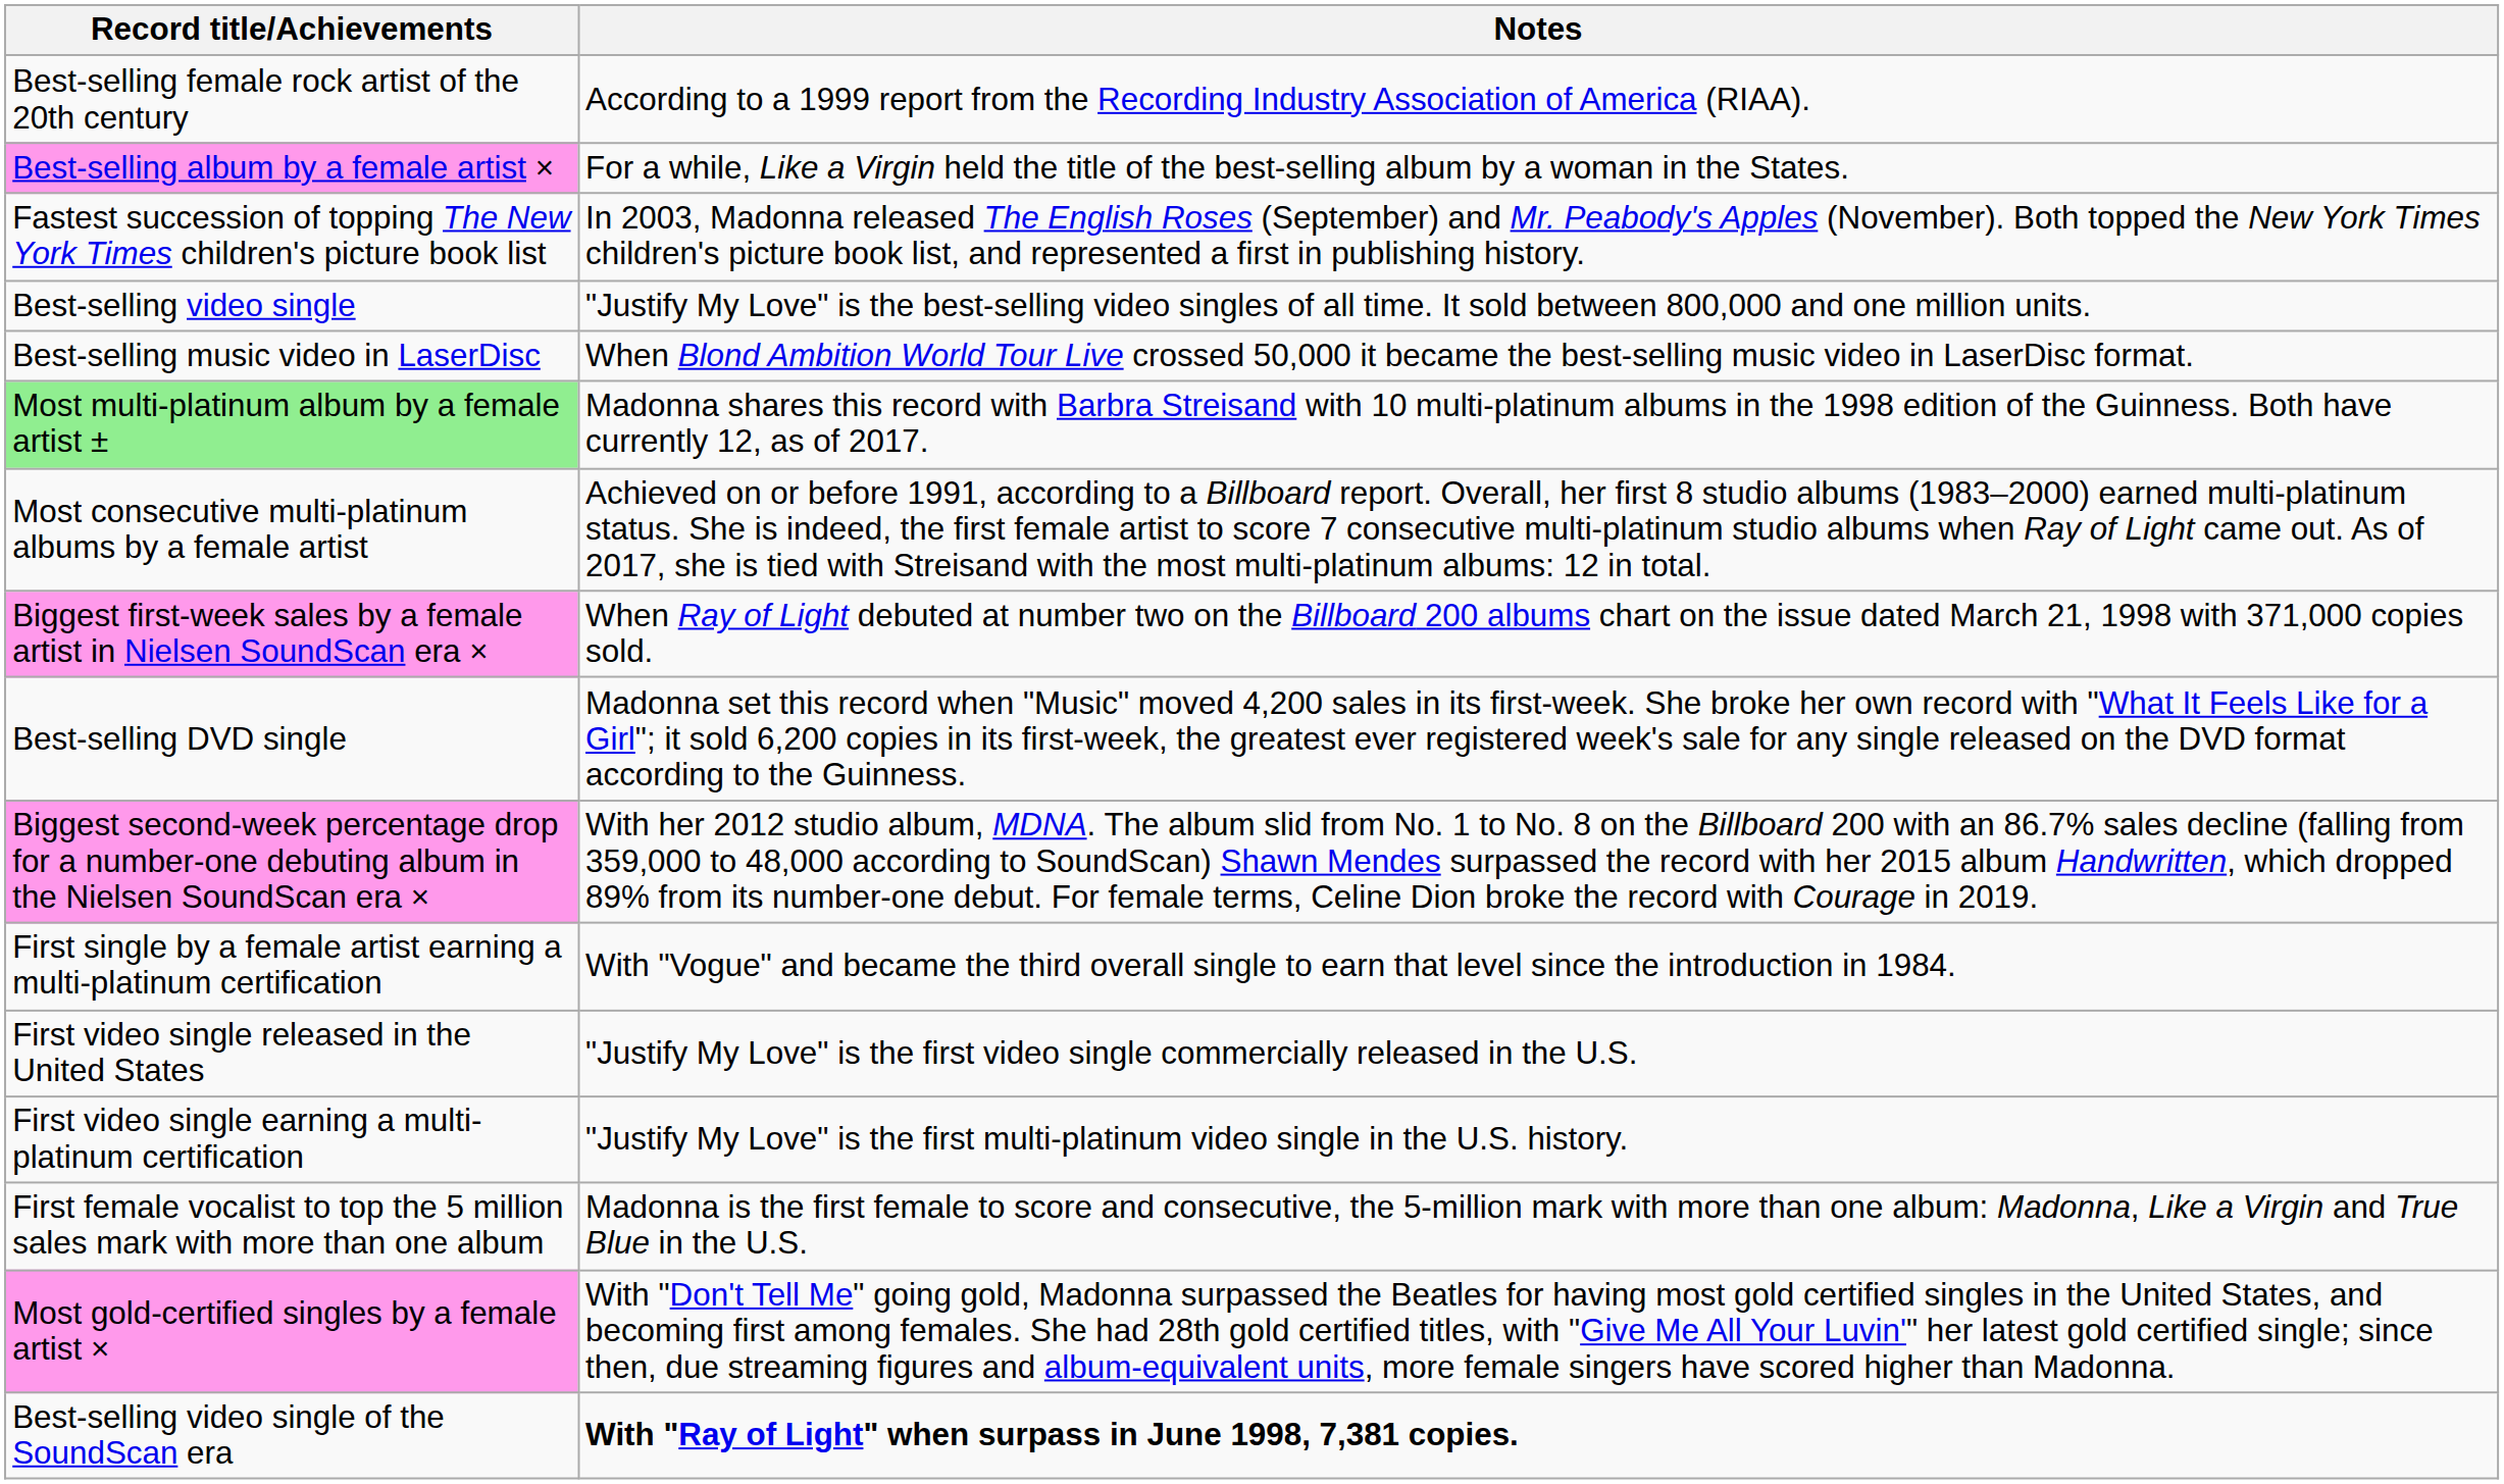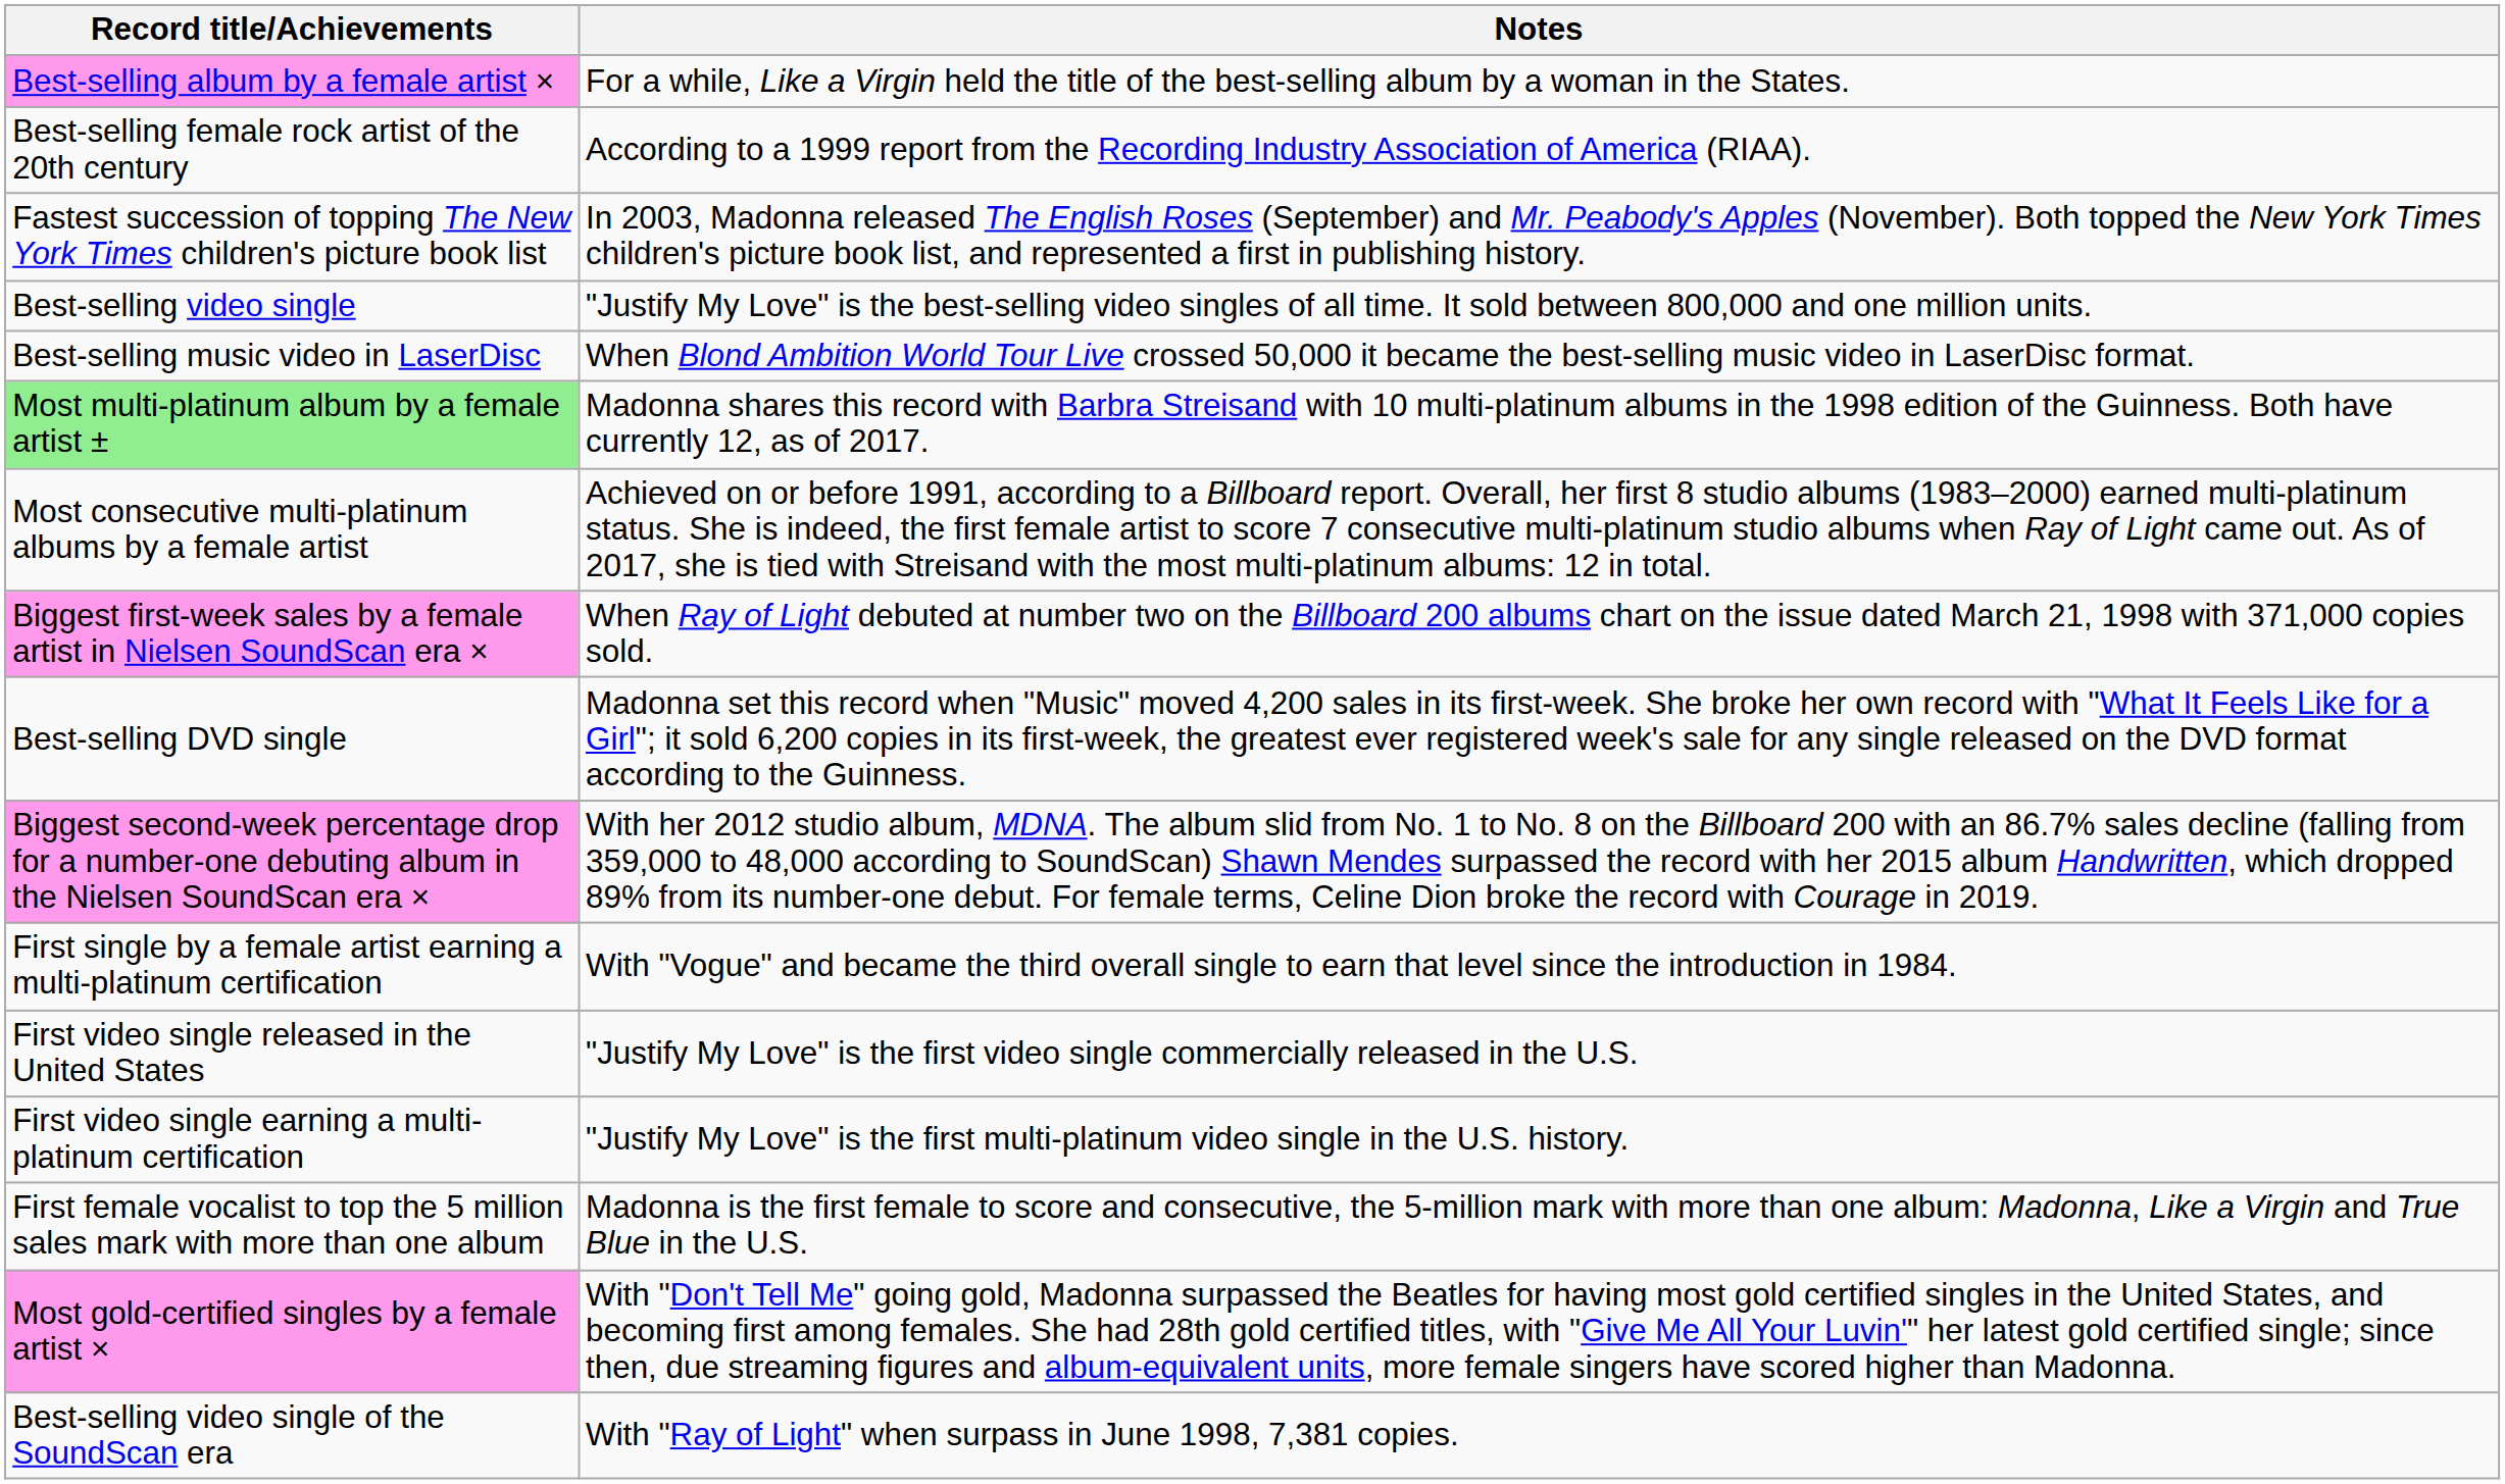 <table class="wikitable sortable plainrowheaders">
 <tr>
 <th scope="col" width=20%>Record title/Achievements</th>
 <th scope="col" width=67%>Notes</th>
 </tr>
 <tr>
+<td style="background-color: #FF99EB;"><a href='#'>Best-selling album by a female artist</a> ×</td>
+<td>For a while, <em>Like a Virgin</em> held the title of the best-selling album by a woman in the States.</td>
+</tr>
+<tr>
 <td>Best-selling female rock artist of the 20th century</td>
 <td>According to a 1999 report from the <a href='#'>Recording Industry Association of America</a> (RIAA).</td>
-</tr>
-<tr>
-<td style="background-color: #FF99EB;"><a href='#'>Best-selling album by a female artist</a> ×</td>
-<td>For a while, <em>Like a Virgin</em> held the title of the best-selling album by a woman in the States.</td>
 </tr>
 <tr>
 <td>Fastest succession of topping <em><a href='#'>The New York Times</a></em> children's picture book list</td>
 <td>In 2003, Madonna released <em><a href='#'>The English Roses</a></em> (September) and <em><a href='#'>Mr. Peabody's Apples</a></em> (November). Both topped the <em>New York Times</em> children's picture book list, and represented a first in publishing history.</td>
 </tr>
 <tr>
 <td>Best-selling <a href='#'>video single</a></td>
 <td>"Justify My Love" is the best-selling video singles of all time. It sold between 800,000 and one million units.</td>
 </tr>
 <tr>
 <td>Best-selling music video in <a href='#'>LaserDisc</a></td>
 <td>When <em><a href='#'>Blond Ambition World Tour Live</a></em> crossed 50,000 it became the best-selling music video in LaserDisc format.</td>
 </tr>
 <tr>
 <td style="background-color: #90EE90;">Most multi-platinum album by a female artist ± </td>
 <td>Madonna shares this record with <a href='#'>Barbra Streisand</a> with 10 multi-platinum albums in the 1998 edition of the Guinness. Both have currently 12, as of 2017.</td>
 </tr>
 <tr>
 <td>Most consecutive multi-platinum albums by a female artist</td>
 <td>Achieved on or before 1991, according to a <em>Billboard</em> report. Overall, her first 8 studio albums (1983–2000) earned multi-platinum status. She is indeed, the first female artist to score 7 consecutive multi-platinum studio albums when <em>Ray of Light</em> came out. As of 2017, she is tied with Streisand with the most multi-platinum albums: 12 in total.</td>
 </tr>
 <tr>
 <td style="background-color: #FF99EB;">Biggest first-week sales by a female artist in <a href='#'>Nielsen SoundScan</a> era ×</td>
 <td>When <em><a href='#'>Ray of Light</a></em> debuted at number two on the <a href='#'><em>Billboard</em> 200 albums</a> chart on the issue dated March 21, 1998 with 371,000 copies sold.</td>
 </tr>
 <tr>
 <td>Best-selling DVD single </td>
 <td>Madonna set this record when "Music" moved 4,200 sales in its first-week. She broke her own record with "<a href='#'>What It Feels Like for a Girl</a>"; it sold 6,200 copies in its first-week, the greatest ever registered week's sale for any single released on the DVD format according to the Guinness.</td>
 </tr>
 <tr>
 <td style="background-color: #FF99EB;">Biggest second-week percentage drop for a number-one debuting album in the Nielsen SoundScan era ×</td>
 <td>With her 2012 studio album, <em><a href='#'>MDNA</a></em>. The album slid from No. 1 to No. 8 on the <em>Billboard</em> 200 with an 86.7% sales decline (falling from 359,000 to 48,000 according to SoundScan) <a href='#'>Shawn Mendes</a> surpassed the record with her 2015 album <em><a href='#'>Handwritten</a></em>, which dropped 89% from its number-one debut. For female terms, Celine Dion broke the record with <em>Courage</em> in 2019.</td>
 </tr>
 <tr>
 <td>First single by a female artist earning a multi-platinum certification</td>
 <td>With "Vogue" and became the third overall single to earn that level since the introduction in 1984.</td>
 </tr>
 <tr>
 <td>First video single released in the United States</td>
 <td>"Justify My Love" is the first video single commercially released in the U.S.</td>
 </tr>
 <tr>
 <td>First video single earning a multi-platinum certification</td>
 <td>"Justify My Love" is the first multi-platinum video single in the U.S. history.</td>
 </tr>
 <tr>
 <td>First female vocalist to top the 5 million sales mark with more than one album</td>
 <td>Madonna is the first female to score and consecutive, the 5-million mark with more than one album: <em>Madonna</em>, <em>Like a Virgin</em> and <em>True Blue</em> in the U.S.</td>
 </tr>
 <tr>
 <td style="background-color: #FF99EB;">Most gold-certified singles by a female artist ×</td>
 <td>With "<a href='#'>Don't Tell Me</a>" going gold, Madonna surpassed the Beatles for having most gold certified singles in the United States, and becoming first among females. She had 28th gold certified titles, with "<a href='#'>Give Me All Your Luvin'</a>" her latest gold certified single; since then, due streaming figures and <a href='#'>album-equivalent units</a>, more female singers have scored higher than Madonna.</td>
 </tr>
 <tr>
 <td>Best-selling video single of the <a href='#'>SoundScan</a> era</td>
-<td><strong>With "<a href='#'>Ray of Light</a>" when surpass in June 1998, 7,381 copies.</strong></td>
+<td>With "<a href='#'>Ray of Light</a>" when surpass in June 1998, 7,381 copies.</td>
 </tr>
 </table>
